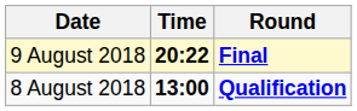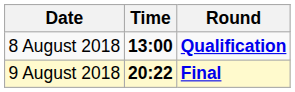 <table class="wikitable">
 <tr>
 <th>Date</th>
 <th>Time</th>
 <th>Round</th>
 </tr>
+<tr>
+<td>8 August 2018</td>
+<td><strong>13:00</strong></td>
+<td><strong><a href='#'>Qualification</a></strong></td>
+</tr>
 <tr style=background:lemonchiffon>
 <td>9 August 2018</td>
 <td><strong>20:22</strong></td>
 <td><strong><a href='#'>Final</a></strong></td>
 </tr>
-<tr>
-<td>8 August 2018</td>
-<td><strong>13:00</strong></td>
-<td><strong><a href='#'>Qualification</a></strong></td>
-</tr>
 </table>
